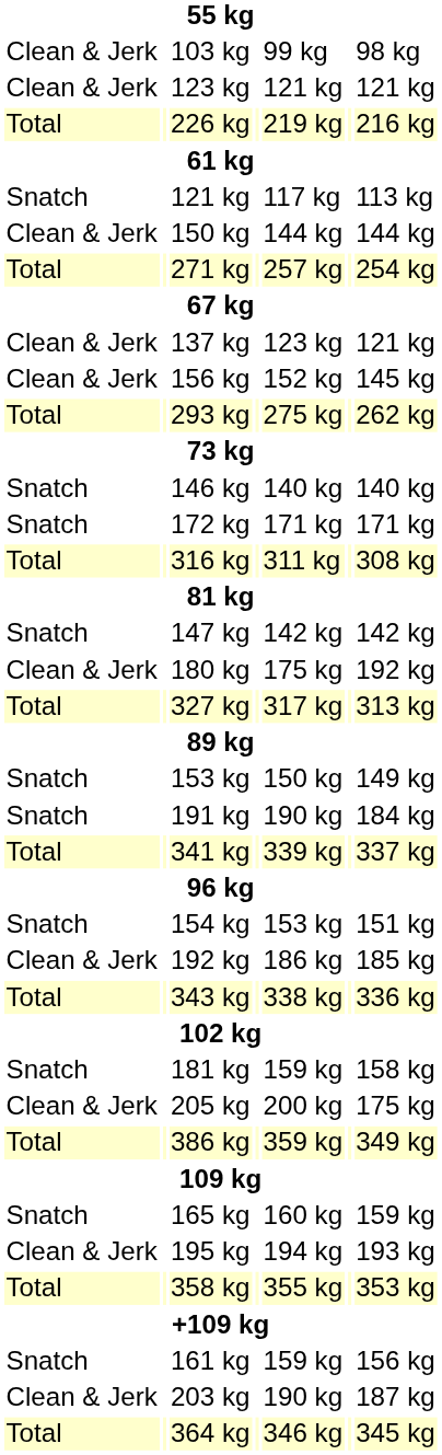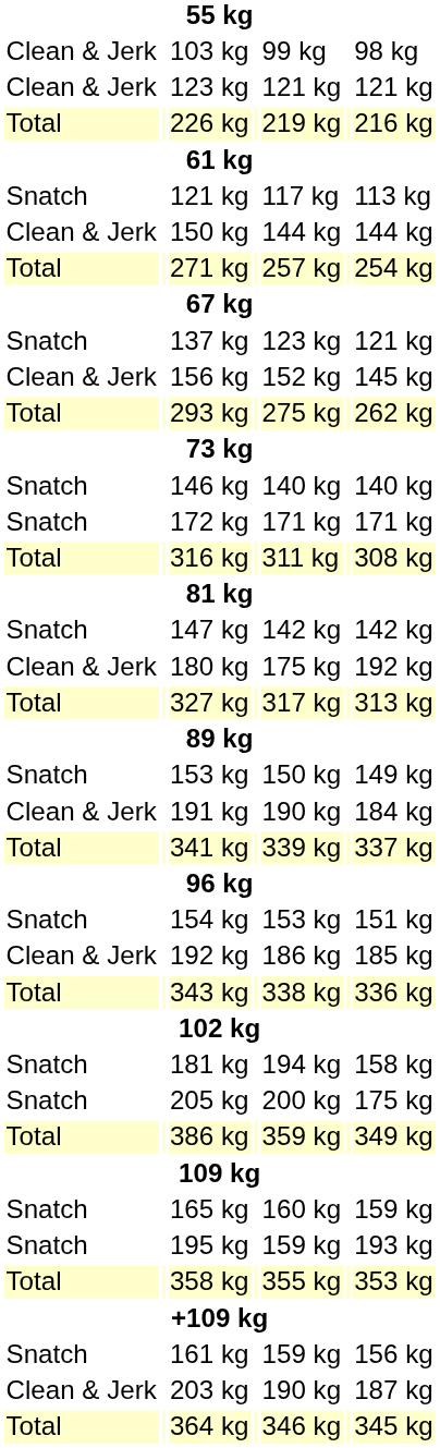 <table>
 <tr>
 <th colspan=7>55 kg</th>
 </tr>
 <tr>
 <td>Clean & Jerk</td>
 <td></td>
 <td>103 kg</td>
 <td></td>
 <td>99 kg</td>
 <td></td>
 <td>98 kg</td>
 </tr>
 <tr>
 <td>Clean & Jerk</td>
 <td></td>
 <td>123 kg</td>
 <td></td>
 <td>121 kg</td>
 <td></td>
 <td>121 kg</td>
 </tr>
 <tr bgcolor=ffffcc>
 <td>Total</td>
 <td></td>
 <td>226 kg</td>
 <td></td>
 <td>219 kg</td>
 <td></td>
 <td>216 kg</td>
 </tr>
 <tr>
 <th colspan=7>61 kg</th>
 </tr>
 <tr>
 <td>Snatch</td>
 <td></td>
 <td>121 kg</td>
 <td></td>
 <td>117 kg</td>
 <td></td>
 <td>113 kg</td>
 </tr>
 <tr>
 <td>Clean & Jerk</td>
 <td></td>
 <td>150 kg</td>
 <td></td>
 <td>144 kg</td>
 <td></td>
 <td>144 kg</td>
 </tr>
 <tr bgcolor=ffffcc>
 <td>Total</td>
 <td></td>
 <td>271 kg</td>
 <td></td>
 <td>257 kg</td>
 <td></td>
 <td>254 kg</td>
 </tr>
 <tr>
 <th colspan=7>67 kg</th>
 </tr>
 <tr>
-<td>Clean & Jerk</td>
+<td>Snatch</td>
 <td></td>
 <td>137 kg</td>
 <td></td>
 <td>123 kg</td>
 <td></td>
 <td>121 kg</td>
 </tr>
 <tr>
 <td>Clean & Jerk</td>
 <td></td>
 <td>156 kg</td>
 <td></td>
 <td>152 kg</td>
 <td></td>
 <td>145 kg</td>
 </tr>
 <tr bgcolor=ffffcc>
 <td>Total</td>
 <td></td>
 <td>293 kg</td>
 <td></td>
 <td>275 kg</td>
 <td></td>
 <td>262 kg</td>
 </tr>
 <tr>
 <th colspan=7>73 kg</th>
 </tr>
 <tr>
 <td>Snatch</td>
 <td></td>
 <td>146 kg</td>
 <td></td>
 <td>140 kg</td>
 <td></td>
 <td>140 kg</td>
 </tr>
 <tr>
 <td>Snatch</td>
 <td></td>
 <td>172 kg</td>
 <td></td>
 <td>171 kg</td>
 <td></td>
 <td>171 kg</td>
 </tr>
 <tr bgcolor=ffffcc>
 <td>Total</td>
 <td></td>
 <td>316 kg</td>
 <td></td>
 <td>311 kg</td>
 <td></td>
 <td>308 kg</td>
 </tr>
 <tr>
 <th colspan=7>81 kg</th>
 </tr>
 <tr>
 <td>Snatch</td>
 <td></td>
 <td>147 kg</td>
 <td></td>
 <td>142 kg</td>
 <td></td>
 <td>142 kg</td>
 </tr>
 <tr>
 <td>Clean & Jerk</td>
 <td></td>
 <td>180 kg</td>
 <td></td>
 <td>175 kg</td>
 <td></td>
 <td>192 kg</td>
 </tr>
 <tr bgcolor=ffffcc>
 <td>Total</td>
 <td></td>
 <td>327 kg</td>
 <td></td>
 <td>317 kg</td>
 <td></td>
 <td>313 kg</td>
 </tr>
 <tr>
 <th colspan=7>89 kg</th>
 </tr>
 <tr>
 <td>Snatch</td>
 <td></td>
 <td>153 kg</td>
 <td></td>
 <td>150 kg</td>
 <td></td>
 <td>149 kg</td>
 </tr>
 <tr>
-<td>Snatch</td>
+<td>Clean & Jerk</td>
 <td></td>
 <td>191 kg</td>
 <td></td>
 <td>190 kg</td>
 <td></td>
 <td>184 kg</td>
 </tr>
 <tr bgcolor=ffffcc>
 <td>Total</td>
 <td></td>
 <td>341 kg</td>
 <td></td>
 <td>339 kg</td>
 <td></td>
 <td>337 kg</td>
 </tr>
 <tr>
 <th colspan=7>96 kg</th>
 </tr>
 <tr>
 <td>Snatch</td>
 <td></td>
 <td>154 kg</td>
 <td></td>
 <td>153 kg</td>
 <td></td>
 <td>151 kg</td>
 </tr>
 <tr>
 <td>Clean & Jerk</td>
 <td></td>
 <td>192 kg</td>
 <td></td>
 <td>186 kg</td>
 <td></td>
 <td>185 kg</td>
 </tr>
 <tr bgcolor=ffffcc>
 <td>Total</td>
 <td></td>
 <td>343 kg</td>
 <td></td>
 <td>338 kg</td>
 <td></td>
 <td>336 kg</td>
 </tr>
 <tr>
 <th colspan=7>102 kg</th>
 </tr>
 <tr>
 <td>Snatch</td>
 <td></td>
 <td>181 kg</td>
 <td></td>
-<td>159 kg</td>
+<td>194 kg</td>
 <td></td>
 <td>158 kg</td>
 </tr>
 <tr>
-<td>Clean & Jerk</td>
+<td>Snatch</td>
 <td></td>
 <td>205 kg</td>
 <td></td>
 <td>200 kg</td>
 <td></td>
 <td>175 kg</td>
 </tr>
 <tr bgcolor=ffffcc>
 <td>Total</td>
 <td></td>
 <td>386 kg</td>
 <td></td>
 <td>359 kg</td>
 <td></td>
 <td>349 kg</td>
 </tr>
 <tr>
 <th colspan=7>109 kg</th>
 </tr>
 <tr>
 <td>Snatch</td>
 <td></td>
 <td>165 kg</td>
 <td></td>
 <td>160 kg</td>
 <td></td>
 <td>159 kg</td>
 </tr>
 <tr>
-<td>Clean & Jerk</td>
+<td>Snatch</td>
 <td></td>
 <td>195 kg</td>
 <td></td>
-<td>194 kg</td>
+<td>159 kg</td>
 <td></td>
 <td>193 kg</td>
 </tr>
 <tr bgcolor=ffffcc>
 <td>Total</td>
 <td></td>
 <td>358 kg</td>
 <td></td>
 <td>355 kg</td>
 <td></td>
 <td>353 kg</td>
 </tr>
 <tr>
 <th colspan=7>+109 kg</th>
 </tr>
 <tr>
 <td>Snatch</td>
 <td></td>
 <td>161 kg</td>
 <td></td>
 <td>159 kg</td>
 <td></td>
 <td>156 kg</td>
 </tr>
 <tr>
 <td>Clean & Jerk</td>
 <td></td>
 <td>203 kg</td>
 <td></td>
 <td>190 kg</td>
 <td></td>
 <td>187 kg</td>
 </tr>
 <tr bgcolor=ffffcc>
 <td>Total</td>
 <td></td>
 <td>364 kg</td>
 <td></td>
 <td>346 kg</td>
 <td></td>
 <td>345 kg</td>
 </tr>
 </table>
